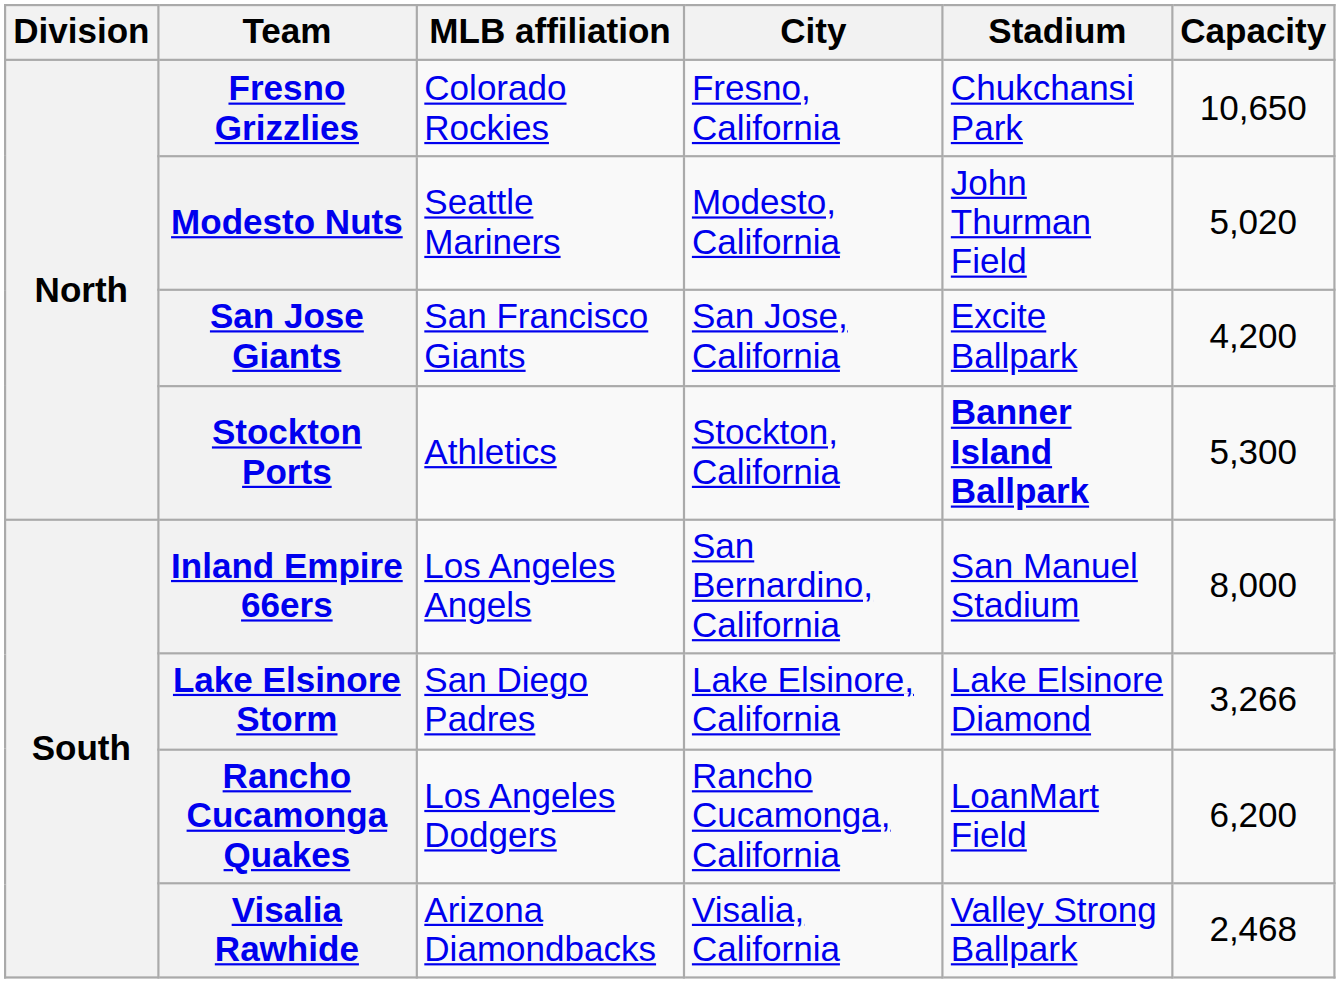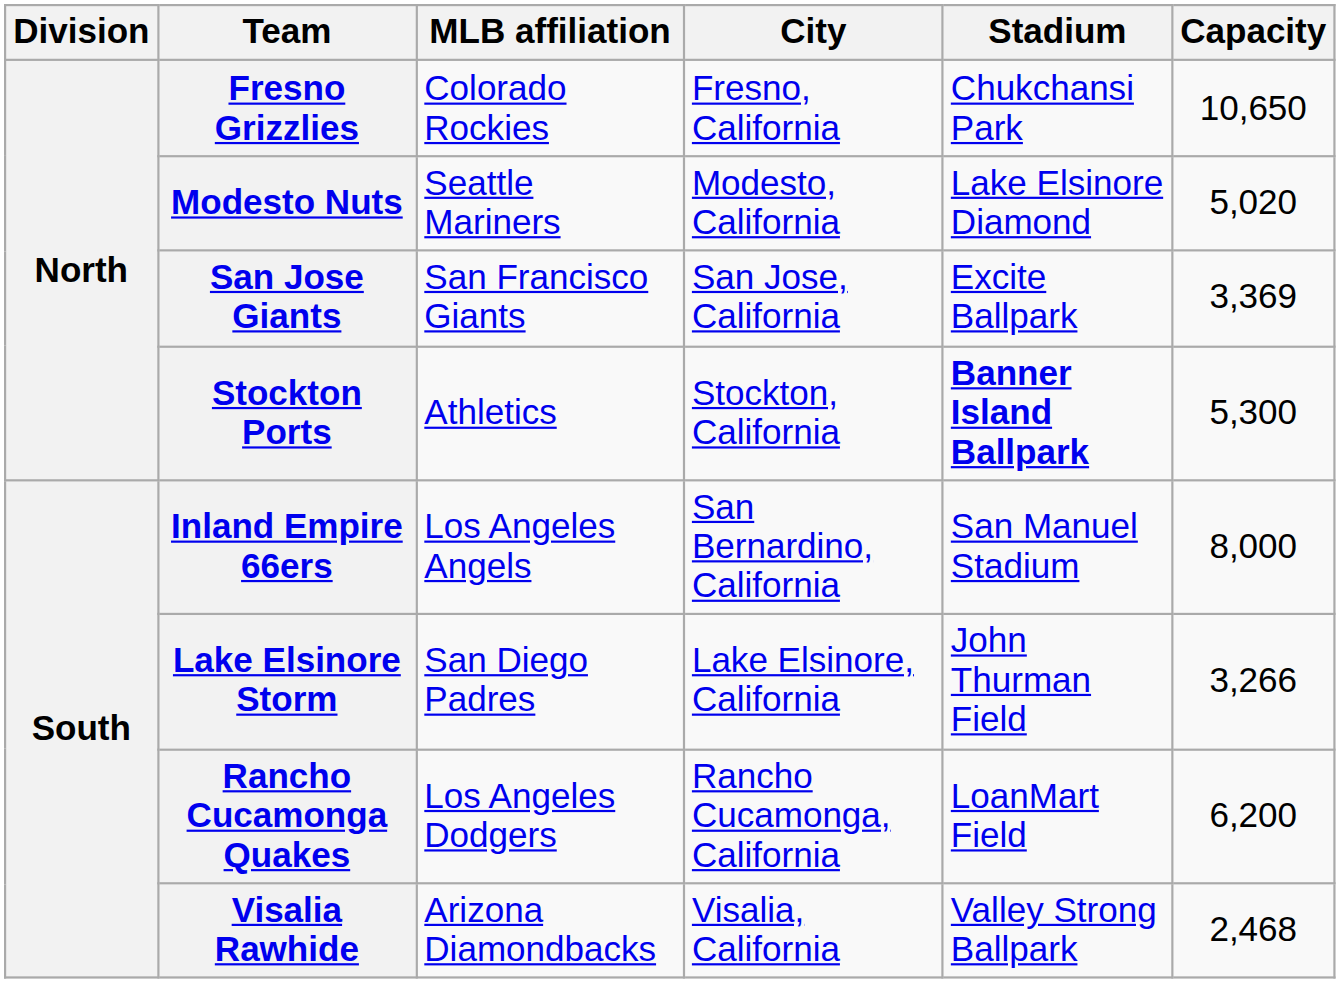 <table class="wikitable sortable plainrowheaders">
 <tr>
 <th scope="col" class=unsortable>Division</th>
 <th scope="col">Team</th>
 <th scope="col">MLB affiliation</th>
 <th scope="col">City</th>
 <th scope="col">Stadium</th>
 <th scope="col">Capacity</th>
 </tr>
 <tr>
 <th scope="rowgroup" rowspan="4"><strong>North</strong></th>
 <th scope="row"><strong><a href='#'>Fresno Grizzlies</a></strong></th>
 <td><a href='#'>Colorado Rockies</a></td>
 <td><a href='#'>Fresno, California</a></td>
 <td><a href='#'>Chukchansi Park</a></td>
 <td style="text-align:center;">10,650</td>
 </tr>
 <tr>
 <th scope="row"><strong><a href='#'>Modesto Nuts</a></strong></th>
 <td><a href='#'>Seattle Mariners</a></td>
 <td><a href='#'>Modesto, California</a></td>
-<td><a href='#'>John Thurman Field</a></td>
+<td><a href='#'>Lake Elsinore Diamond</a></td>
 <td style="text-align:center;">5,020</td>
 </tr>
 <tr>
 <th scope="row"><strong><a href='#'>San Jose Giants</a></strong></th>
 <td><a href='#'>San Francisco Giants</a></td>
 <td><a href='#'>San Jose, California</a></td>
 <td><a href='#'>Excite Ballpark</a></td>
-<td style="text-align:center;">4,200</td>
+<td style="text-align:center;">3,369</td>
 </tr>
 <tr>
 <th scope="row"><strong><a href='#'>Stockton Ports</a></strong></th>
 <td><a href='#'>Athletics</a></td>
 <td><a href='#'>Stockton, California</a></td>
 <td><strong><a href='#'>Banner Island Ballpark</a></strong></td>
 <td style="text-align:center;">5,300</td>
 </tr>
 <tr>
 <th scope="rowgroup" rowspan="4"><strong>South</strong></th>
 <th scope="row"><strong><a href='#'>Inland Empire 66ers</a></strong></th>
 <td><a href='#'>Los Angeles Angels</a></td>
 <td><a href='#'>San Bernardino, California</a></td>
 <td><a href='#'>San Manuel Stadium</a></td>
 <td style="text-align:center;">8,000</td>
 </tr>
 <tr>
 <th scope="row"><strong><a href='#'>Lake Elsinore Storm</a></strong></th>
 <td><a href='#'>San Diego Padres</a></td>
 <td><a href='#'>Lake Elsinore, California</a></td>
-<td><a href='#'>Lake Elsinore Diamond</a></td>
+<td><a href='#'>John Thurman Field</a></td>
 <td style="text-align:center;">3,266</td>
 </tr>
 <tr>
 <th scope="row"><strong><a href='#'>Rancho Cucamonga Quakes</a></strong></th>
 <td><a href='#'>Los Angeles Dodgers</a></td>
 <td><a href='#'>Rancho Cucamonga, California</a></td>
 <td><a href='#'>LoanMart Field</a></td>
 <td style="text-align:center;">6,200</td>
 </tr>
 <tr>
 <th scope="row"><strong><a href='#'>Visalia Rawhide</a></strong></th>
 <td><a href='#'>Arizona Diamondbacks</a></td>
 <td><a href='#'>Visalia, California</a></td>
 <td><a href='#'>Valley Strong Ballpark</a></td>
 <td style="text-align:center;">2,468</td>
 </tr>
 </table>
